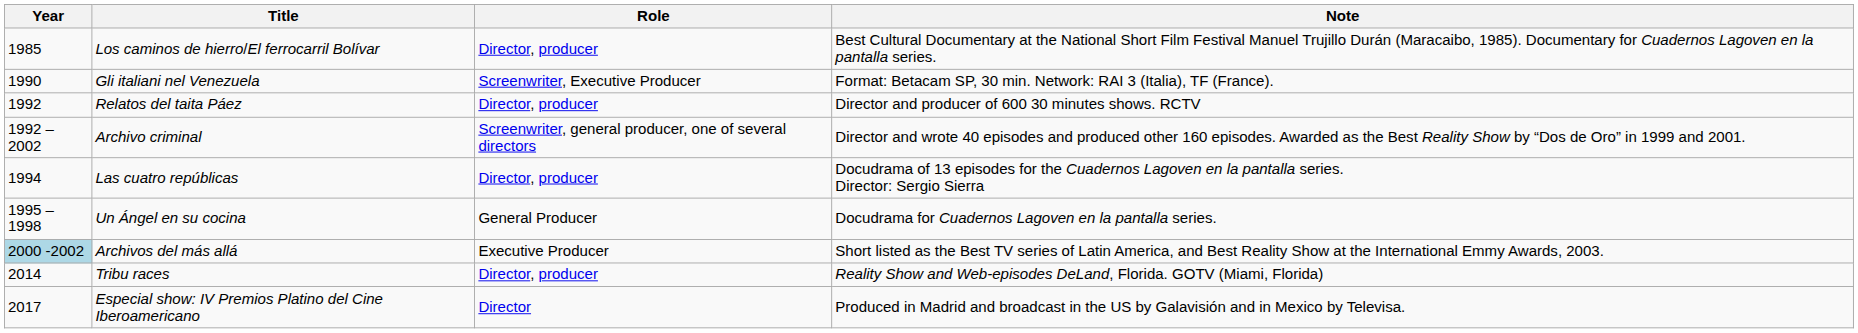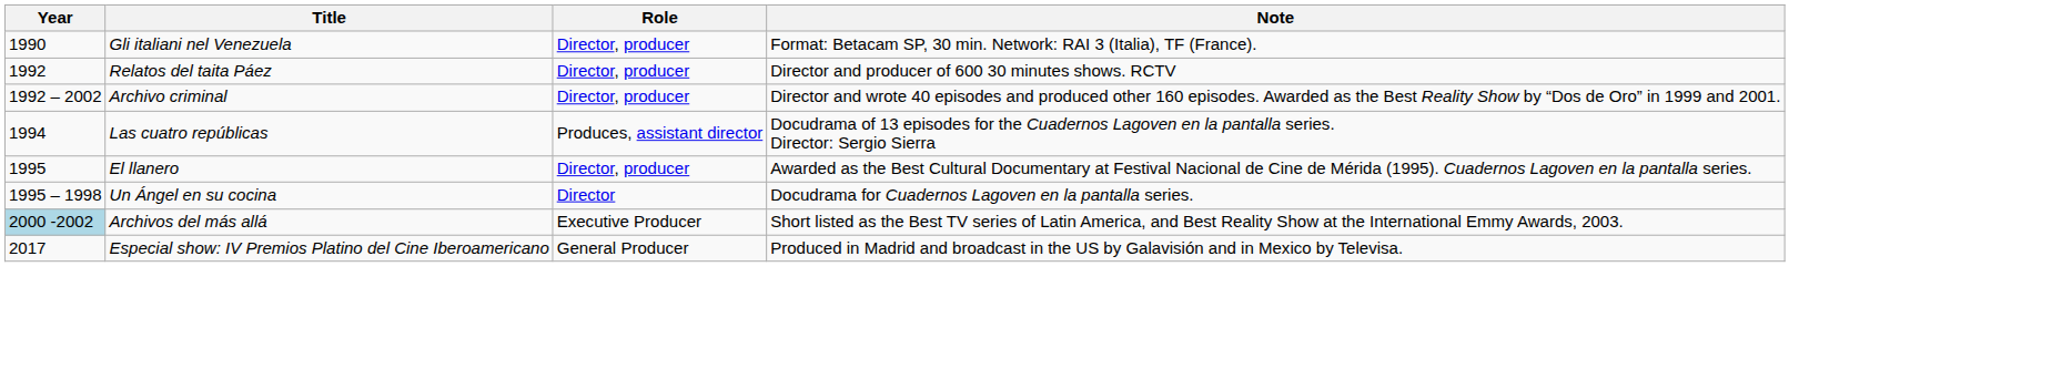 <table class="wikitable">
 <tr>
 <th>Year</th>
 <th>Title</th>
 <th>Role</th>
 <th>Note</th>
 </tr>
 <tr>
-<td>1985</td>
-<td><em>Los caminos de  hierro</em>/<em>El ferrocarril  Bolívar</em></td>
-<td><a href='#'>Director</a>, <a href='#'>producer</a></td>
-<td>Best Cultural Documentary at the National  Short Film Festival Manuel Trujillo Durán   (Maracaibo, 1985). Documentary for <em>Cuadernos Lagoven en la pantalla</em> series.</td>
-</tr>
-<tr>
 <td>1990</td>
 <td><em>Gli italiani nel Venezuela</em></td>
-<td><a href='#'>Screenwriter</a>, Executive Producer</td>
+<td><a href='#'>Director</a>, <a href='#'>producer</a></td>
 <td>Format: Betacam SP, 30 min. Network: RAI 3  (Italia), TF (France).</td>
 </tr>
 <tr>
 <td>1992</td>
 <td><em>Relatos del taita Páez</em></td>
 <td><a href='#'>Director</a>, <a href='#'>producer</a></td>
 <td>Director and producer of 600 30 minutes  shows. RCTV</td>
 </tr>
 <tr>
 <td>1992 – 2002</td>
 <td><em>Archivo criminal</em></td>
-<td><a href='#'>Screenwriter</a>, general producer,  one of several <a href='#'>directors</a></td>
+<td><a href='#'>Director</a>, <a href='#'>producer</a></td>
 <td>Director and wrote 40 episodes and produced  other 160 episodes. Awarded as the Best <em>Reality Show</em> by “Dos de Oro” in 1999  and 2001.</td>
 </tr>
 <tr>
 <td>1994</td>
 <td><em>Las cuatro repúblicas</em></td>
+<td>Produces, <a href='#'>assistant director</a></td>
+<td>Docudrama of 13  episodes for the <em>Cuadernos Lagoven en la pantalla</em> series.<br>Director: Sergio Sierra</td>
+</tr>
+<tr>
+<td>1995</td>
+<td><em>El llanero</em></td>
 <td><a href='#'>Director</a>, <a href='#'>producer</a></td>
-<td>Docudrama of 13  episodes for the <em>Cuadernos Lagoven en la pantalla</em> series.<br>Director: Sergio Sierra</td>
+<td>Awarded as the Best Cultural Documentary at Festival Nacional de Cine de Mérida (1995). <em>Cuadernos Lagoven  en la pantalla</em> series.</td>
 </tr>
 <tr>
 <td>1995 – 1998</td>
 <td><em>Un Ángel en su  cocina</em></td>
-<td>General Producer</td>
+<td><a href='#'>Director</a></td>
 <td>Docudrama for <em>Cuadernos  Lagoven en la pantalla</em> series.</td>
 </tr>
 <tr>
 <td style="background: lightblue;">2000 -2002</td>
 <td><em>Archivos del más allá</em></td>
 <td>Executive Producer</td>
 <td>Short listed as the Best TV series of Latin  America, and Best Reality Show at the International Emmy Awards, 2003.</td>
 </tr>
 <tr>
-<td>2014</td>
-<td><em>Tribu races</em></td>
-<td><a href='#'>Director</a>, <a href='#'>producer</a></td>
-<td><em>Reality Show</em> <em>and Web-episodes  DeLand</em>,  Florida. GOTV (Miami, Florida)</td>
-</tr>
-<tr>
 <td>2017</td>
 <td><em>Especial show: IV  Premios Platino del Cine Iberoamericano</em></td>
-<td><a href='#'>Director</a></td>
+<td>General Producer</td>
 <td>Produced in Madrid and broadcast in the  US by Galavisión and in Mexico by Televisa.</td>
 </tr>
 </table>
